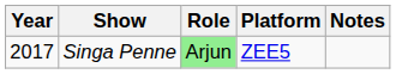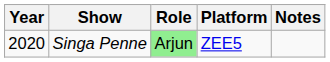 <table class="wikitable sortable">
 <tr>
 <th>Year</th>
 <th>Show</th>
 <th>Role</th>
 <th>Platform</th>
 <th>Notes</th>
 </tr>
 <tr>
-<td>2017</td>
+<td>2020</td>
 <td><em>Singa Penne</em></td>
 <td style="background: lightgreen;">Arjun</td>
 <td><a href='#'>ZEE5</a></td>
 <td></td>
 </tr>
 </table>
